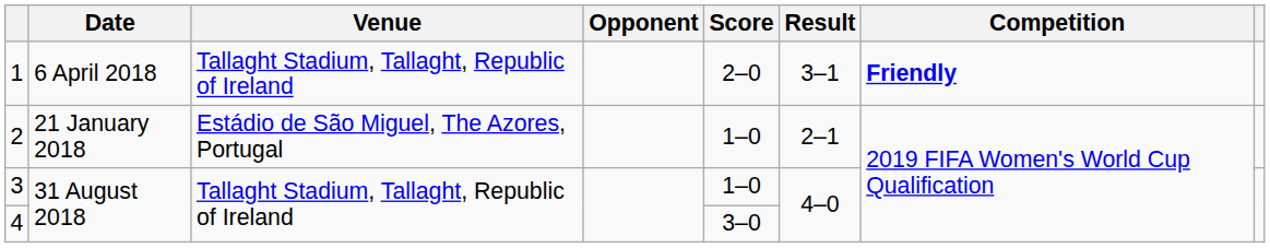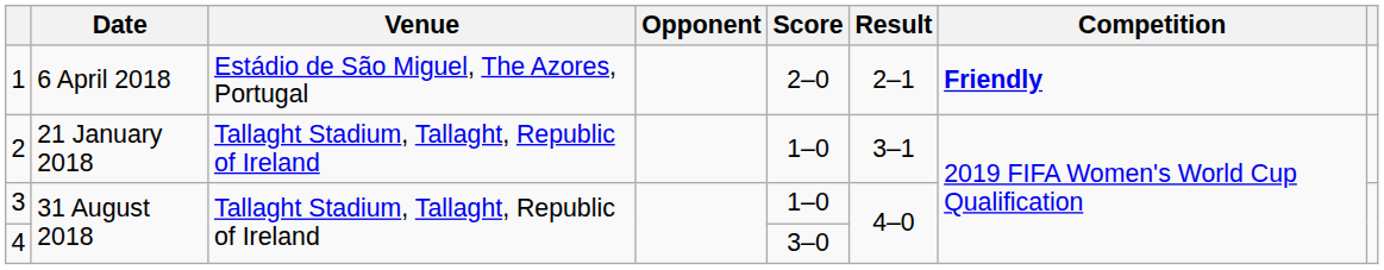 <table class="wikitable sortable">
 <tr>
 <th scope="col"></th>
 <th scope="col">Date</th>
 <th scope="col">Venue</th>
 <th scope="col">Opponent</th>
 <th scope="col">Score</th>
 <th scope="col">Result</th>
 <th scope="col">Competition</th>
 <th scope="col" class="unsortable"></th>
 </tr>
 <tr>
 <td align="center">1</td>
 <td>6 April 2018</td>
-<td><a href='#'>Tallaght Stadium</a>, <a href='#'>Tallaght</a>, <a href='#'>Republic of Ireland</a></td>
+<td><a href='#'>Estádio de São Miguel</a>, <a href='#'>The Azores</a>, Portugal</td>
 <td></td>
 <td align="center">2–0</td>
-<td align="center">3–1</td>
+<td align="center">2–1</td>
 <td><strong><a href='#'>Friendly</a></strong></td>
 <td></td>
 </tr>
 <tr>
 <td align="center">2</td>
 <td>21 January 2018</td>
-<td><a href='#'>Estádio de São Miguel</a>, <a href='#'>The Azores</a>, Portugal</td>
+<td><a href='#'>Tallaght Stadium</a>, <a href='#'>Tallaght</a>, <a href='#'>Republic of Ireland</a></td>
 <td></td>
 <td align="center">1–0</td>
-<td align="center">2–1</td>
+<td align="center">3–1</td>
 <td rowspan="3"><a href='#'>2019 FIFA Women's World Cup Qualification</a></td>
 <td></td>
 </tr>
 <tr>
 <td align="center">3</td>
 <td rowspan="2">31 August 2018</td>
 <td rowspan="2"><a href='#'>Tallaght Stadium</a>, <a href='#'>Tallaght</a>, Republic of Ireland</td>
 <td rowspan="2"></td>
 <td align="center">1–0</td>
 <td rowspan="2" align="center">4–0</td>
 <td rowspan="2"></td>
 </tr>
 <tr>
 <td align="center">4</td>
 <td align="center">3–0</td>
 </tr>
 </table>
